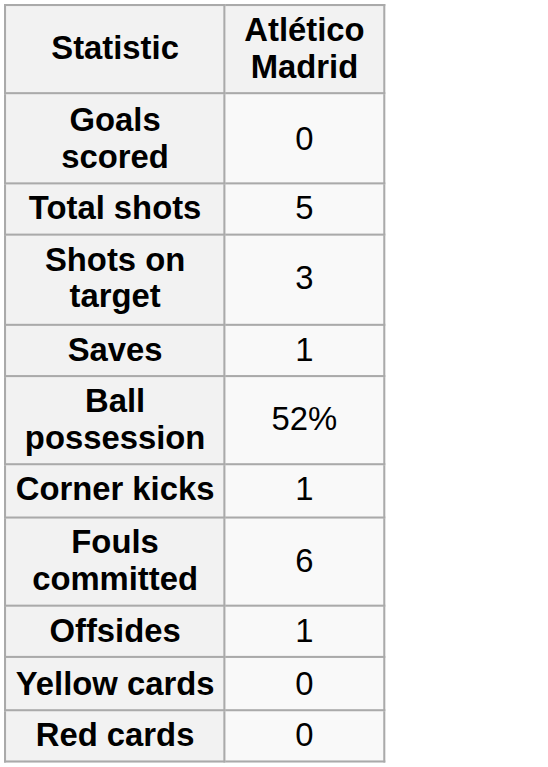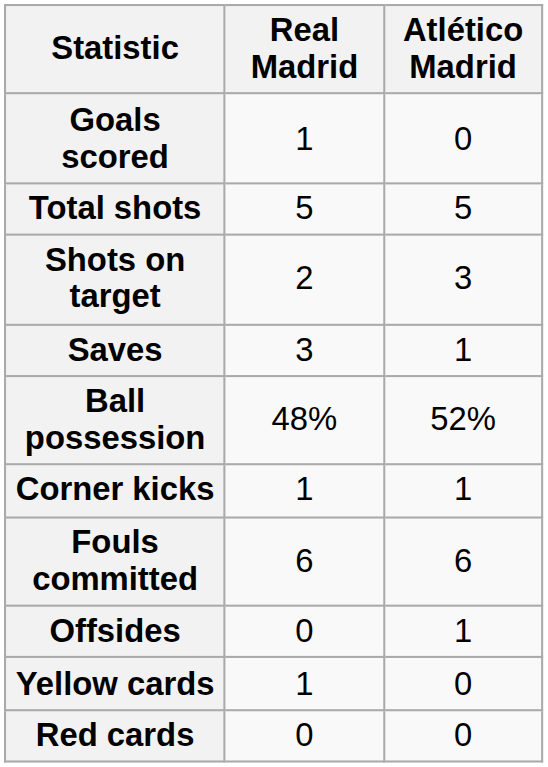 <table class="wikitable plainrowheaders" style="text-align:center">
 <tr>
 <th scope="col" style="width:100px">Statistic</th>
+<th scope="col" style="width:70px">Real Madrid</th>
 <th scope="col" style="width:70px">Atlético Madrid</th>
 </tr>
 <tr>
 <th scope=row>Goals scored</th>
+<td>1</td>
 <td>0</td>
 </tr>
 <tr>
 <th scope=row>Total shots</th>
 <td>5</td>
+<td>5</td>
 </tr>
 <tr>
 <th scope=row>Shots on target</th>
+<td>2</td>
 <td>3</td>
 </tr>
 <tr>
 <th scope=row>Saves</th>
+<td>3</td>
 <td>1</td>
 </tr>
 <tr>
 <th scope=row>Ball possession</th>
+<td>48%</td>
 <td>52%</td>
 </tr>
 <tr>
 <th scope=row>Corner kicks</th>
 <td>1</td>
+<td>1</td>
 </tr>
 <tr>
 <th scope=row>Fouls committed</th>
 <td>6</td>
+<td>6</td>
 </tr>
 <tr>
 <th scope=row>Offsides</th>
+<td>0</td>
 <td>1</td>
 </tr>
 <tr>
 <th scope=row>Yellow cards</th>
+<td>1</td>
 <td>0</td>
 </tr>
 <tr>
 <th scope=row>Red cards</th>
 <td>0</td>
+<td>0</td>
 </tr>
 </table>
